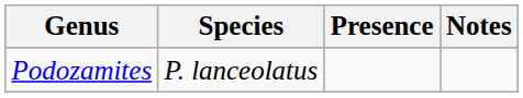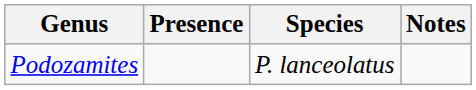 <table class="wikitable" align="center">
 <tr>
 <th>Genus</th>
+<th>Presence</th>
 <th>Species</th>
-<th>Presence</th>
 <th>Notes</th>
 </tr>
 <tr>
 <td><em><a href='#'>Podozamites</a></em></td>
+<td></td>
 <td><em>P. lanceolatus</em></td>
-<td></td>
 <td></td>
 </tr>
 </table>
